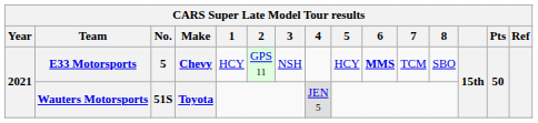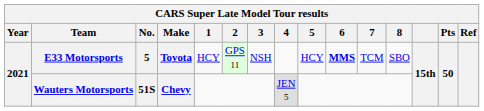 <table class="wikitable" style="text-align:center; font-size:75%">
 <tr>
 <th colspan=15>CARS Super Late Model Tour results</th>
 </tr>
 <tr>
 <th>Year</th>
 <th>Team</th>
 <th>No.</th>
 <th>Make</th>
 <th>1</th>
 <th>2</th>
 <th>3</th>
 <th>4</th>
 <th>5</th>
 <th>6</th>
 <th>7</th>
 <th>8</th>
 <th></th>
 <th>Pts</th>
 <th>Ref</th>
 </tr>
 <tr>
 <th rowspan=2>2021</th>
 <th><a href='#'>E33 Motorsports</a></th>
 <th>5</th>
-<th><a href='#'>Chevy</a></th>
+<th><a href='#'>Toyota</a></th>
 <td><a href='#'>HCY</a></td>
 <td style="background:#DFFFDF;"><a href='#'>GPS</a><br><small>11</small></td>
 <td><a href='#'>NSH</a></td>
 <td></td>
 <td><a href='#'>HCY</a></td>
 <td><strong><a href='#'>MMS</a></strong></td>
 <td><a href='#'>TCM</a></td>
 <td><a href='#'>SBO</a></td>
 <th rowspan=2>15th</th>
 <th rowspan=2>50</th>
 <th rowspan=2></th>
 </tr>
 <tr>
 <th><a href='#'>Wauters Motorsports</a></th>
 <th>51S</th>
-<th><a href='#'>Toyota</a></th>
+<th><a href='#'>Chevy</a></th>
 <td colspan=3></td>
 <td style="background:#DFDFDF;"><a href='#'>JEN</a><br><small>5</small></td>
 </tr>
 </table>
